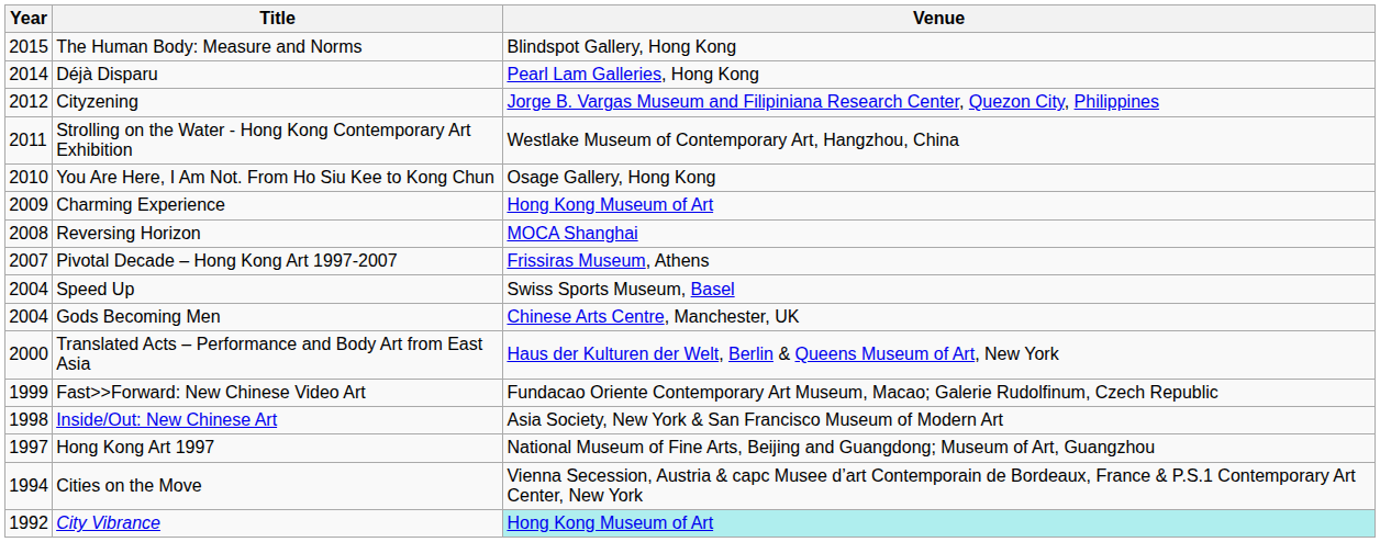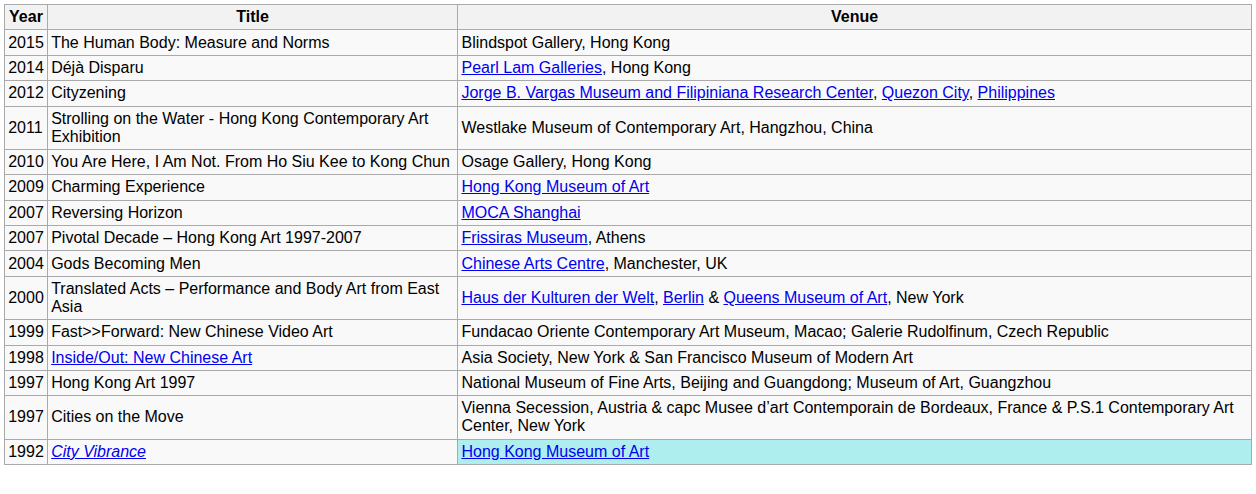 <table class="wikitable">
 <tr>
 <th>Year</th>
 <th>Title</th>
 <th>Venue</th>
 </tr>
 <tr>
 <td>2015</td>
 <td>The Human Body: Measure and Norms</td>
 <td>Blindspot Gallery, Hong Kong</td>
 </tr>
 <tr>
 <td>2014</td>
 <td>Déjà Disparu</td>
 <td><a href='#'>Pearl Lam Galleries</a>, Hong Kong</td>
 </tr>
 <tr>
 <td>2012</td>
 <td>Cityzening</td>
 <td><a href='#'>Jorge B. Vargas Museum and Filipiniana Research Center</a>, <a href='#'>Quezon City</a>, <a href='#'>Philippines</a></td>
 </tr>
 <tr>
 <td>2011</td>
 <td>Strolling on the Water - Hong Kong Contemporary Art Exhibition</td>
 <td>Westlake Museum of Contemporary Art, Hangzhou, China</td>
 </tr>
 <tr>
 <td>2010</td>
 <td>You Are Here, I Am Not. From Ho Siu Kee to Kong Chun</td>
 <td>Osage Gallery, Hong Kong</td>
 </tr>
 <tr>
 <td>2009</td>
 <td>Charming Experience</td>
 <td><a href='#'>Hong Kong Museum of Art</a></td>
 </tr>
 <tr>
-<td>2008</td>
+<td>2007</td>
 <td>Reversing Horizon</td>
 <td><a href='#'>MOCA Shanghai</a></td>
 </tr>
 <tr>
 <td>2007</td>
 <td>Pivotal Decade – Hong Kong Art 1997-2007</td>
 <td><a href='#'>Frissiras Museum</a>, Athens</td>
-</tr>
-<tr>
-<td>2004</td>
-<td>Speed Up</td>
-<td>Swiss Sports Museum, <a href='#'>Basel</a></td>
 </tr>
 <tr>
 <td>2004</td>
 <td>Gods Becoming Men</td>
 <td><a href='#'>Chinese Arts Centre</a>, Manchester, UK</td>
 </tr>
 <tr>
 <td>2000</td>
 <td>Translated Acts – Performance and Body Art from East Asia</td>
 <td><a href='#'>Haus der Kulturen der Welt</a>, <a href='#'>Berlin</a> & <a href='#'> Queens Museum of Art</a>, New York</td>
 </tr>
 <tr>
 <td>1999</td>
 <td>Fast>>Forward: New Chinese Video Art</td>
 <td>Fundacao Oriente Contemporary Art Museum, Macao; Galerie Rudolfinum, Czech Republic</td>
 </tr>
 <tr>
 <td>1998</td>
 <td><a href='#'>Inside/Out: New Chinese Art</a></td>
 <td>Asia Society, New York & San Francisco Museum of Modern Art</td>
 </tr>
 <tr>
 <td>1997</td>
 <td>Hong Kong Art 1997</td>
 <td>National Museum of Fine Arts, Beijing and Guangdong; Museum of Art, Guangzhou</td>
 </tr>
 <tr>
-<td>1994</td>
+<td>1997</td>
 <td>Cities on the Move</td>
 <td>Vienna Secession, Austria & capc Musee d’art Contemporain de Bordeaux, France & P.S.1 Contemporary Art Center, New York</td>
 </tr>
 <tr>
 <td>1992</td>
 <td><em><a href='#'>City Vibrance</a></em></td>
 <td style="background: paleturquoise;"><a href='#'>Hong Kong Museum of Art</a></td>
 </tr>
 <tr>
 </tr>
 </table>
